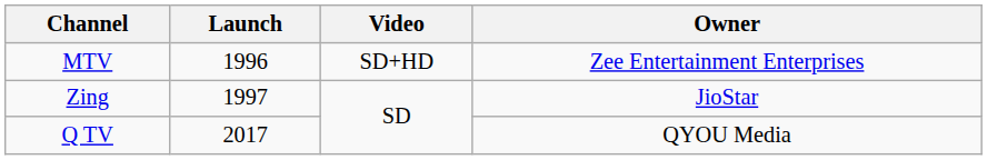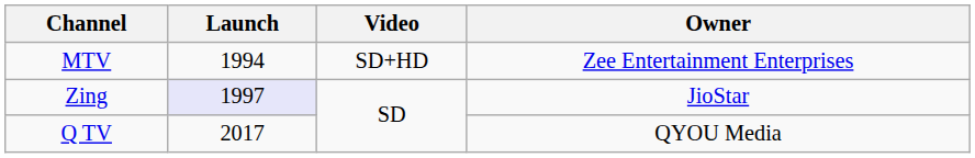 <table class="wikitable sortable" style="border-collapse:collapse; font-size: 90%; text-align:center" width="100%">
 <tr>
 <th>Channel</th>
 <th>Launch</th>
 <th>Video</th>
 <th>Owner</th>
 </tr>
 <tr>
 <td><a href='#'>MTV</a></td>
-<td>1996</td>
+<td>1994</td>
 <td>SD+HD</td>
 <td><a href='#'>Zee Entertainment Enterprises</a></td>
 </tr>
 <tr>
 <td><a href='#'>Zing</a></td>
-<td>1997</td>
+<td style="background: lavender;">1997</td>
 <td rowspan="2">SD</td>
 <td><a href='#'>JioStar</a></td>
 </tr>
 <tr>
 <td><a href='#'>Q TV</a></td>
 <td>2017</td>
 <td>QYOU Media</td>
 </tr>
 </table>
